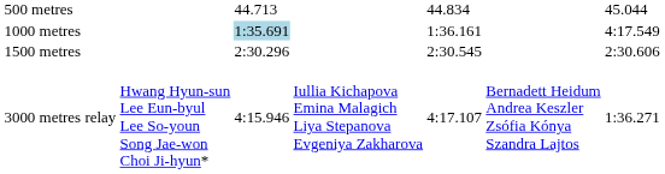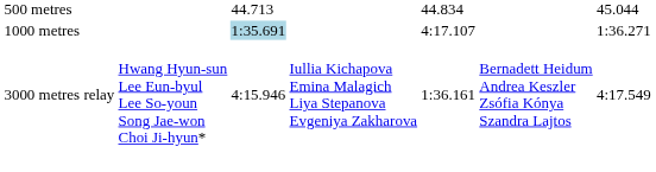 <table>
 <tr>
 <td>500 metres<br></td>
 <td></td>
 <td>44.713</td>
 <td></td>
 <td>44.834</td>
 <td></td>
 <td>45.044</td>
 </tr>
 <tr>
 <td>1000 metres<br></td>
 <td></td>
 <td style="background: lightblue;">1:35.691</td>
 <td></td>
-<td>1:36.161</td>
+<td>4:17.107</td>
 <td></td>
-<td>4:17.549</td>
-</tr>
-<tr>
-<td>1500 metres<br></td>
-<td></td>
-<td>2:30.296</td>
-<td></td>
-<td>2:30.545</td>
-<td></td>
-<td>2:30.606</td>
+<td>1:36.271</td>
 </tr>
 <tr>
 <td>3000 metres relay<br></td>
 <td><br><a href='#'>Hwang Hyun-sun</a><br><a href='#'>Lee Eun-byul</a><br><a href='#'>Lee So-youn</a><br><a href='#'>Song Jae-won</a><br><a href='#'>Choi Ji-hyun</a>*</td>
 <td>4:15.946</td>
 <td valign=top><br><a href='#'>Iullia Kichapova</a><br><a href='#'>Emina Malagich</a><br><a href='#'>Liya Stepanova</a><br><a href='#'>Evgeniya Zakharova</a></td>
-<td>4:17.107</td>
+<td>1:36.161</td>
 <td valign=top><br><a href='#'>Bernadett Heidum</a><br><a href='#'>Andrea Keszler</a><br><a href='#'>Zsófia Kónya</a><br><a href='#'>Szandra Lajtos</a></td>
-<td>1:36.271</td>
+<td>4:17.549</td>
 </tr>
 </table>
